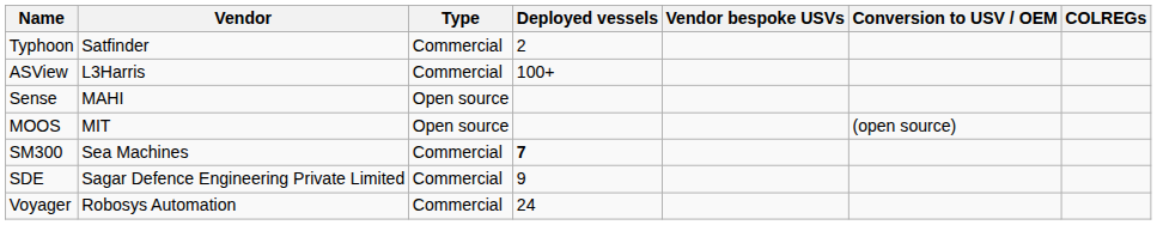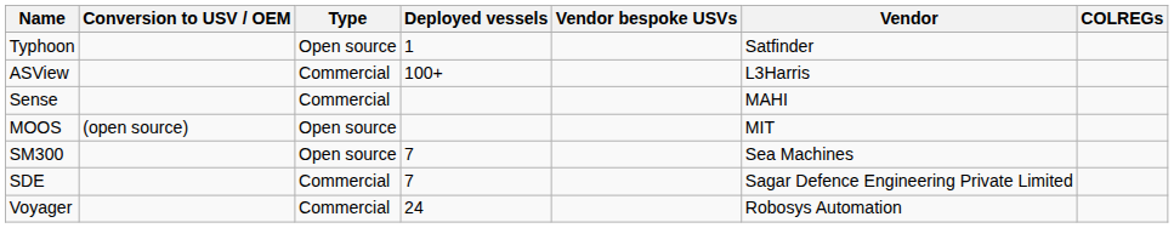 <table class="wikitable sortable">
 <tr>
 <th>Name</th>
-<th>Vendor</th>
+<th>Conversion to USV / OEM</th>
 <th>Type</th>
 <th>Deployed vessels</th>
 <th>Vendor bespoke USVs</th>
-<th>Conversion to USV / OEM</th>
+<th>Vendor</th>
 <th>COLREGs</th>
 </tr>
 <tr>
 <td>Typhoon</td>
+<td></td>
+<td>Open source</td>
+<td>1</td>
+<td></td>
 <td>Satfinder</td>
-<td>Commercial</td>
-<td>2</td>
-<td></td>
-<td></td>
 <td></td>
 </tr>
 <tr>
 <td>ASView</td>
-<td>L3Harris</td>
+<td></td>
 <td>Commercial</td>
 <td>100+</td>
 <td></td>
-<td></td>
+<td>L3Harris</td>
 <td></td>
 </tr>
 <tr>
 <td>Sense</td>
-<td>MAHI</td>
-<td>Open source</td>
+<td></td>
+<td>Commercial</td>
 <td></td>
 <td></td>
-<td></td>
+<td>MAHI</td>
 <td></td>
 </tr>
 <tr>
 <td>MOOS</td>
-<td>MIT</td>
+<td> (open source)</td>
 <td>Open source</td>
 <td></td>
 <td></td>
-<td> (open source)</td>
+<td>MIT</td>
 <td></td>
 </tr>
 <tr>
 <td>SM300</td>
+<td></td>
+<td>Open source</td>
+<td>7</td>
+<td></td>
 <td>Sea Machines</td>
-<td>Commercial</td>
-<td><strong>7</strong></td>
-<td></td>
-<td></td>
 <td></td>
 </tr>
 <tr>
 <td>SDE</td>
+<td></td>
+<td>Commercial</td>
+<td>7</td>
+<td></td>
 <td>Sagar Defence Engineering Private Limited</td>
-<td>Commercial</td>
-<td>9</td>
-<td></td>
-<td></td>
 <td></td>
 </tr>
 <tr>
 <td>Voyager</td>
-<td>Robosys Automation</td>
+<td></td>
 <td>Commercial</td>
 <td>24</td>
 <td></td>
-<td></td>
+<td>Robosys Automation</td>
 <td></td>
 </tr>
 </table>
